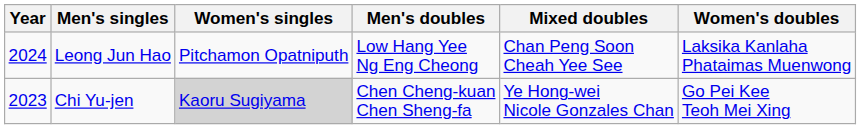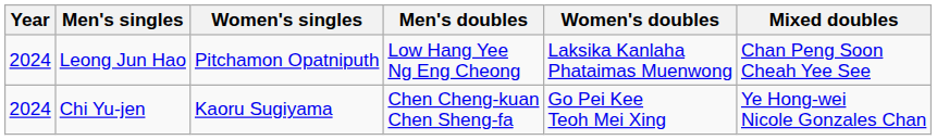 <table class=wikitable style="font-size:90%;">
 <tr>
 <th>Year</th>
 <th>Men's singles</th>
 <th>Women's singles</th>
 <th>Men's doubles</th>
+<th>Women's doubles</th>
 <th>Mixed doubles</th>
-<th>Women's doubles</th>
 </tr>
 <tr>
 <td><a href='#'>2024</a></td>
 <td> <a href='#'>Leong Jun Hao</a></td>
 <td> <a href='#'>Pitchamon Opatniputh</a></td>
 <td> <a href='#'>Low Hang Yee</a><br> <a href='#'>Ng Eng Cheong</a></td>
+<td> <a href='#'>Laksika Kanlaha</a><br> <a href='#'>Phataimas Muenwong</a></td>
 <td> <a href='#'>Chan Peng Soon</a><br> <a href='#'>Cheah Yee See</a></td>
-<td> <a href='#'>Laksika Kanlaha</a><br> <a href='#'>Phataimas Muenwong</a></td>
 </tr>
 <tr>
-<td><a href='#'>2023</a></td>
+<td><a href='#'>2024</a></td>
 <td> <a href='#'>Chi Yu-jen</a></td>
-<td style="background: lightgrey;"> <a href='#'>Kaoru Sugiyama</a></td>
+<td> <a href='#'>Kaoru Sugiyama</a></td>
 <td> <a href='#'>Chen Cheng-kuan</a><br> <a href='#'>Chen Sheng-fa</a></td>
+<td> <a href='#'>Go Pei Kee</a><br> <a href='#'>Teoh Mei Xing</a></td>
 <td> <a href='#'>Ye Hong-wei</a><br> <a href='#'>Nicole Gonzales Chan</a></td>
-<td> <a href='#'>Go Pei Kee</a><br> <a href='#'>Teoh Mei Xing</a></td>
 </tr>
 </table>
